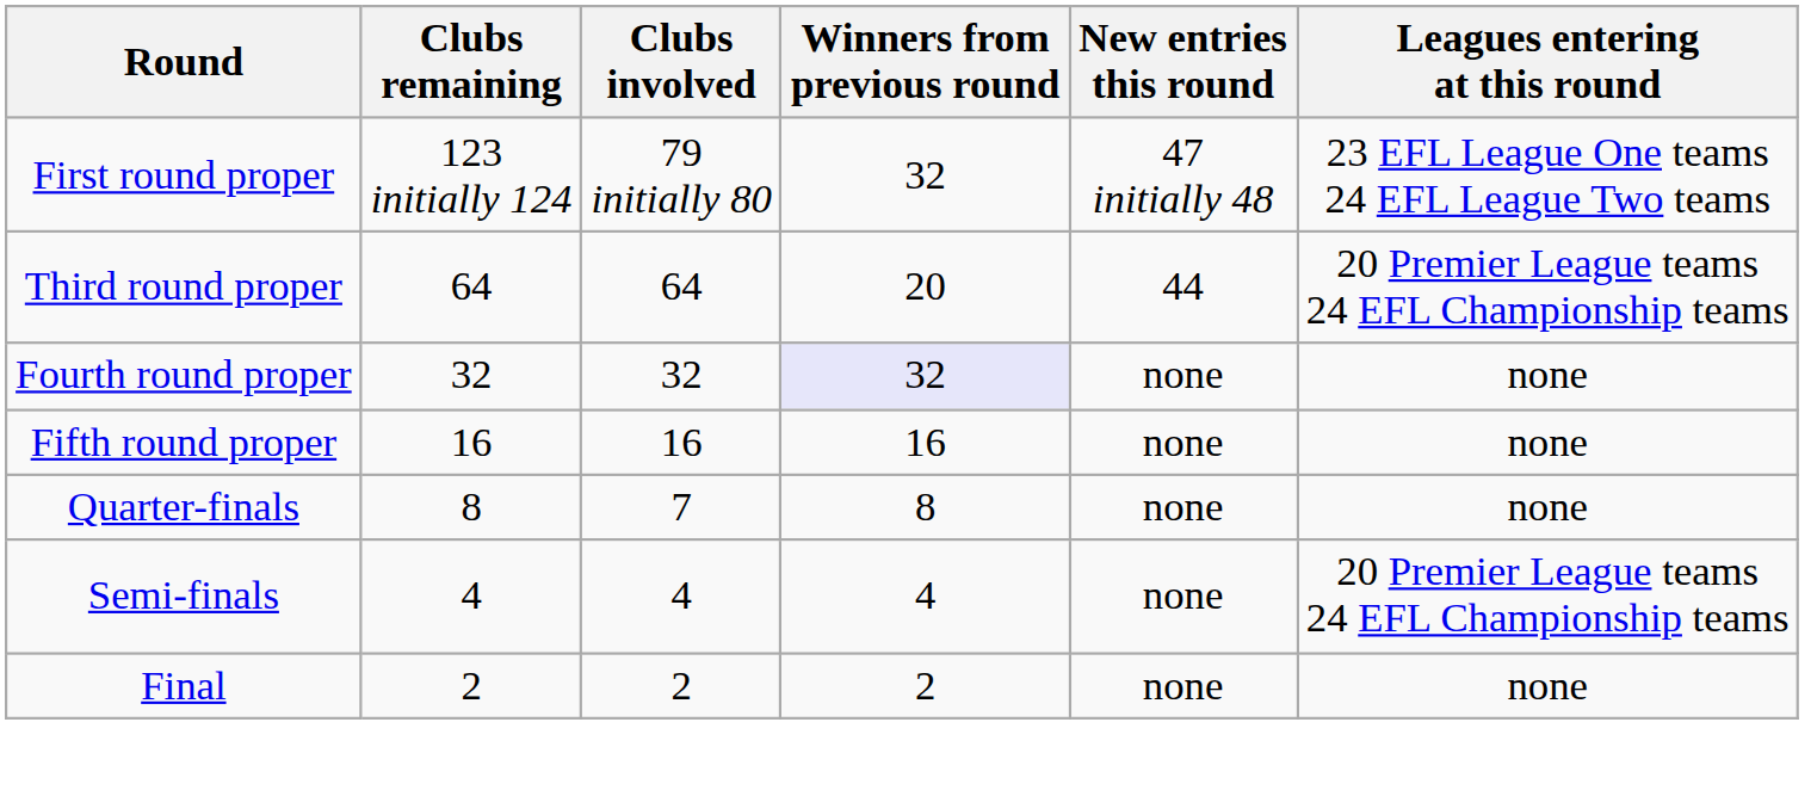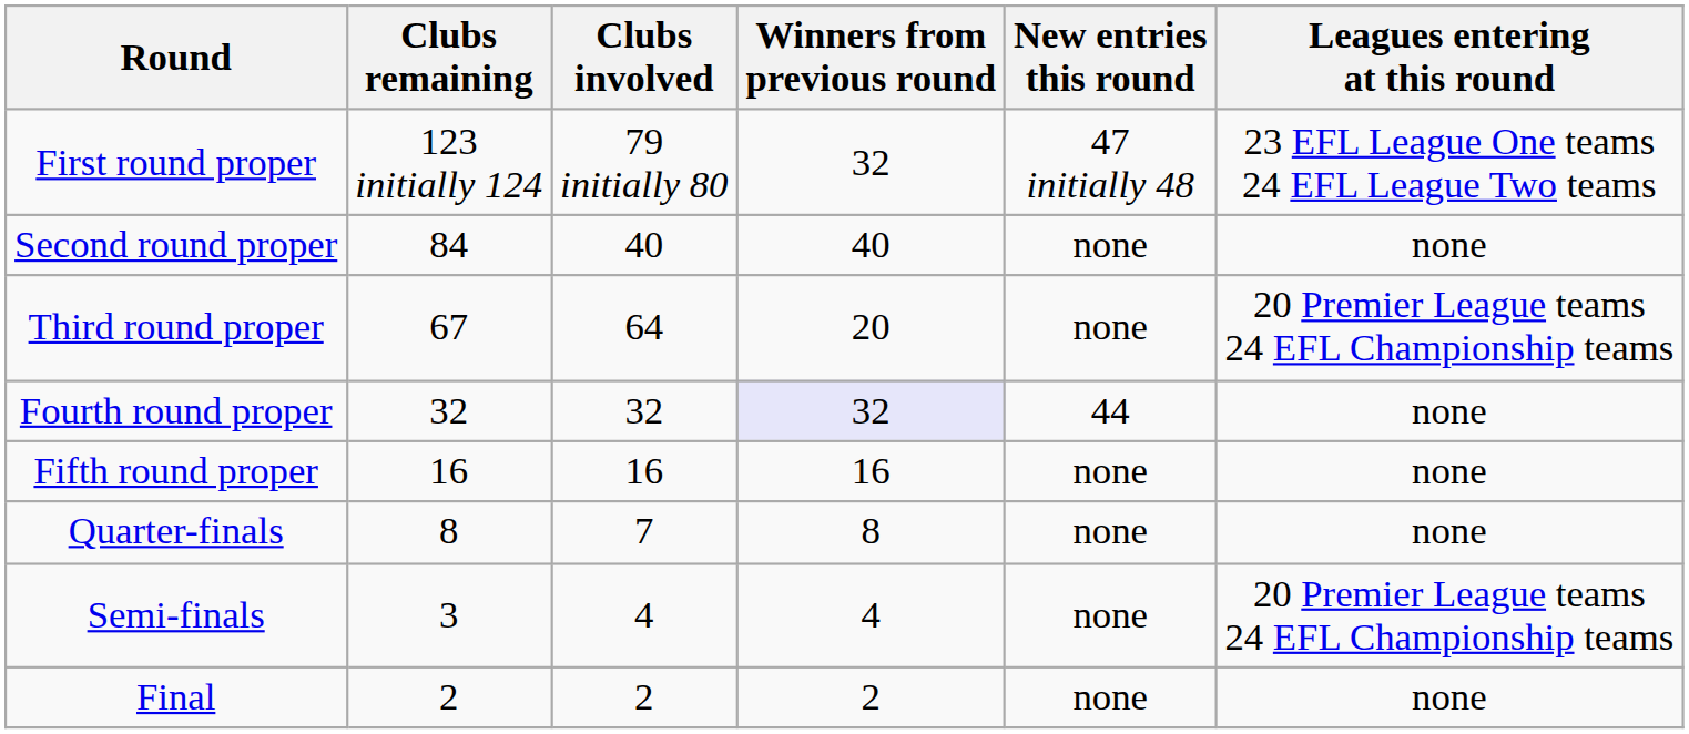 <table class="wikitable" style="text-align:center">
 <tr>
 <th>Round</th>
 <th>Clubs<br>remaining</th>
 <th>Clubs<br>involved</th>
 <th>Winners from<br>previous round</th>
 <th>New entries<br>this round</th>
 <th>Leagues entering<br>at this round</th>
 </tr>
 <tr>
 <td><a href='#'>First round proper</a></td>
 <td>123 <br><em>initially 124</em></td>
 <td>79 <br><em>initially 80</em></td>
 <td>32</td>
 <td>47 <br><em>initially 48</em></td>
 <td>23 <a href='#'>EFL League One</a> teams <br> 24 <a href='#'>EFL League Two</a> teams</td>
 </tr>
 <tr>
+<td><a href='#'>Second round proper</a></td>
+<td>84</td>
+<td>40</td>
+<td>40</td>
+<td>none</td>
+<td>none</td>
+</tr>
+<tr>
 <td><a href='#'>Third round proper</a></td>
-<td>64</td>
+<td>67</td>
 <td>64</td>
 <td>20</td>
-<td>44</td>
+<td>none</td>
 <td>20 <a href='#'>Premier League</a> teams <br>24 <a href='#'>EFL Championship</a> teams</td>
 </tr>
 <tr>
 <td><a href='#'>Fourth round proper</a></td>
 <td>32</td>
 <td>32</td>
 <td style="background: lavender;">32</td>
-<td>none</td>
+<td>44</td>
 <td>none</td>
 </tr>
 <tr>
 <td><a href='#'>Fifth round proper</a></td>
 <td>16</td>
 <td>16</td>
 <td>16</td>
 <td>none</td>
 <td>none</td>
 </tr>
 <tr>
 <td><a href='#'>Quarter-finals</a></td>
 <td>8</td>
 <td>7</td>
 <td>8</td>
 <td>none</td>
 <td>none</td>
 </tr>
 <tr>
 <td><a href='#'>Semi-finals</a></td>
-<td>4</td>
+<td>3</td>
 <td>4</td>
 <td>4</td>
 <td>none</td>
 <td>20 <a href='#'>Premier League</a> teams <br>24 <a href='#'>EFL Championship</a> teams</td>
 </tr>
 <tr>
 <td><a href='#'>Final</a></td>
 <td>2</td>
 <td>2</td>
 <td>2</td>
 <td>none</td>
 <td>none</td>
 </tr>
 </table>
